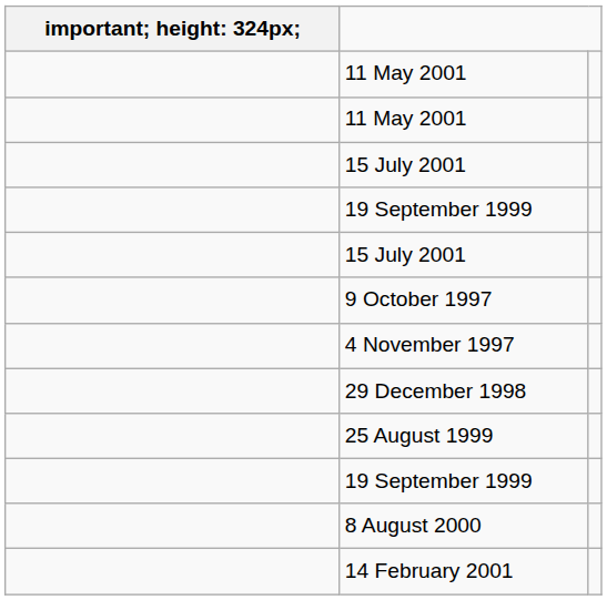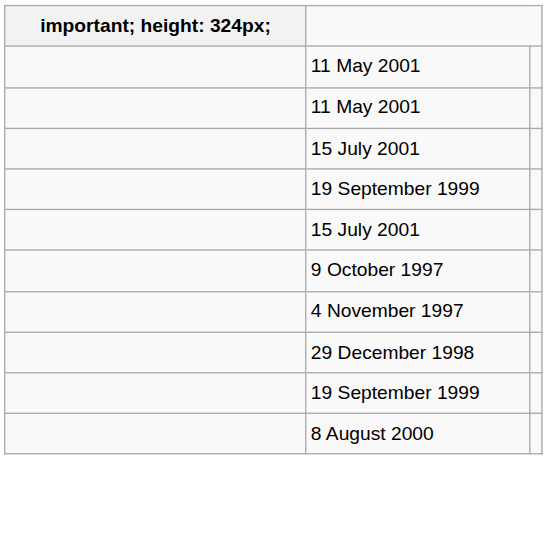 <table class="wikitable" style="font-size: 89%; float: left; width: 28em; margin-right: 1em; line-height: 1.65em">
 <tr>
 <th>important; height: 324px;</th>
 </tr>
 <tr>
 <td></td>
 <td>11 May 2001</td>
 <td></td>
 </tr>
 <tr>
 <td></td>
 <td>11 May 2001</td>
 <td></td>
 </tr>
 <tr>
 <td></td>
 <td>15 July 2001</td>
 <td></td>
 </tr>
 <tr>
 <td></td>
 <td>19 September 1999</td>
 <td></td>
 </tr>
 <tr>
 <td></td>
 <td>15 July 2001</td>
 <td></td>
 </tr>
 <tr>
 <td></td>
 <td>9 October 1997</td>
 <td></td>
 </tr>
 <tr>
 <td></td>
 <td>4 November 1997</td>
 <td></td>
 </tr>
 <tr>
 <td></td>
 <td>29 December 1998</td>
 <td></td>
 </tr>
 <tr>
 <td></td>
-<td>25 August 1999</td>
-<td></td>
-</tr>
-<tr>
-<td></td>
 <td>19 September 1999</td>
 <td></td>
 </tr>
 <tr>
 <td></td>
 <td>8 August 2000</td>
 <td></td>
 </tr>
-<tr>
-<td></td>
-<td>14 February 2001</td>
-<td></td>
-</tr>
 </table>
